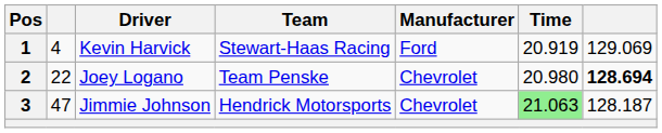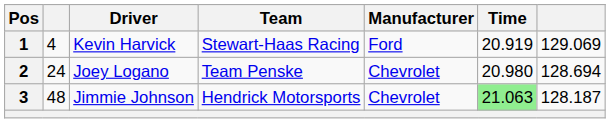 <table class="wikitable" style="font-size:95%">
 <tr>
 <th>Pos</th>
 <th></th>
 <th>Driver</th>
 <th>Team</th>
 <th>Manufacturer</th>
 <th>Time</th>
 <th></th>
 </tr>
 <tr>
 <th>1</th>
 <td>4</td>
 <td><a href='#'>Kevin Harvick</a></td>
 <td><a href='#'>Stewart-Haas Racing</a></td>
 <td><a href='#'>Ford</a></td>
 <td>20.919</td>
 <td>129.069</td>
 </tr>
 <tr>
 <th>2</th>
-<td>22</td>
+<td>24</td>
 <td><a href='#'>Joey Logano</a></td>
 <td><a href='#'>Team Penske</a></td>
 <td><a href='#'>Chevrolet</a></td>
 <td>20.980</td>
-<td><strong>128.694</strong></td>
+<td>128.694</td>
 </tr>
 <tr>
 <th>3</th>
-<td>47</td>
+<td>48</td>
 <td><a href='#'>Jimmie Johnson</a></td>
 <td><a href='#'>Hendrick Motorsports</a></td>
 <td><a href='#'>Chevrolet</a></td>
 <td style="background: lightgreen;">21.063</td>
 <td>128.187</td>
 </tr>
 <tr>
 <th colspan="7"></th>
 </tr>
 </table>
